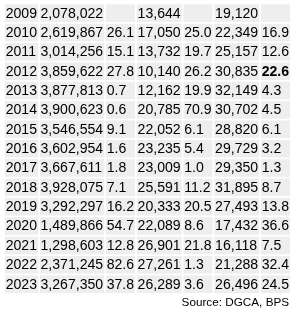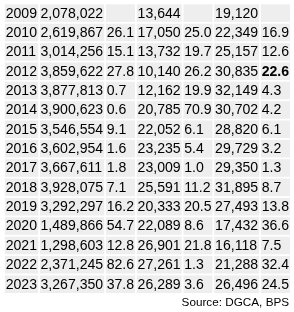 <table class="toccolours sortable" style="padding:0.5em;">
 <tr>
 <th></th>
 <th></th>
 <th></th>
 <th></th>
 <th></th>
 <th></th>
 <th></th>
 </tr>
 <tr style="background:#eee;">
 <td>2009</td>
 <td>2,078,022</td>
 <td></td>
 <td>13,644</td>
 <td></td>
 <td>19,120</td>
 <td></td>
 </tr>
 <tr style="background:#eee;">
 <td>2010</td>
 <td>2,619,867</td>
 <td> 26.1</td>
 <td>17,050</td>
 <td> 25.0</td>
 <td>22,349</td>
 <td> 16.9</td>
 </tr>
 <tr style="background:#eee;">
 <td>2011</td>
 <td>3,014,256</td>
 <td> 15.1</td>
 <td>13,732</td>
 <td> 19.7</td>
 <td>25,157</td>
 <td> 12.6</td>
 </tr>
 <tr style="background:#eee;">
 <td>2012</td>
 <td>3,859,622</td>
 <td> 27.8</td>
 <td>10,140</td>
 <td> 26.2</td>
 <td>30,835</td>
 <td><strong> 22.6</strong></td>
 </tr>
 <tr style="background:#eee;">
 <td>2013</td>
 <td>3,877,813</td>
 <td> 0.7</td>
 <td>12,162</td>
 <td> 19.9</td>
 <td>32,149</td>
 <td> 4.3</td>
 </tr>
 <tr style="background:#eee;">
 <td>2014</td>
 <td>3,900,623</td>
 <td> 0.6</td>
 <td>20,785</td>
 <td> 70.9</td>
 <td>30,702</td>
-<td> 4.5</td>
+<td> 4.2</td>
 </tr>
 <tr style="background:#eee;">
 <td>2015</td>
 <td>3,546,554</td>
 <td> 9.1</td>
 <td>22,052</td>
 <td> 6.1</td>
 <td>28,820</td>
 <td> 6.1</td>
 </tr>
 <tr style="background:#eee;">
 <td>2016</td>
 <td>3,602,954</td>
 <td> 1.6</td>
 <td>23,235</td>
 <td> 5.4</td>
 <td>29,729</td>
 <td> 3.2</td>
 </tr>
 <tr style="background:#eee;">
 <td>2017</td>
 <td>3,667,611</td>
 <td> 1.8</td>
 <td>23,009</td>
 <td> 1.0</td>
 <td>29,350</td>
 <td> 1.3</td>
 </tr>
 <tr style="background:#eee;">
 <td>2018</td>
 <td>3,928,075</td>
 <td> 7.1</td>
 <td>25,591</td>
 <td> 11.2</td>
 <td>31,895</td>
 <td> 8.7</td>
 </tr>
 <tr style="background:#eee;">
 <td>2019</td>
 <td>3,292,297</td>
 <td> 16.2</td>
 <td>20,333</td>
 <td> 20.5</td>
 <td>27,493</td>
 <td> 13.8</td>
 </tr>
 <tr style="background:#eee;">
 <td>2020</td>
 <td>1,489,866</td>
 <td> 54.7</td>
 <td>22,089</td>
 <td> 8.6</td>
 <td>17,432</td>
 <td> 36.6</td>
 </tr>
 <tr style="background:#eee;">
 <td>2021</td>
 <td>1,298,603</td>
 <td> 12.8</td>
 <td>26,901</td>
 <td> 21.8</td>
 <td>16,118</td>
 <td> 7.5</td>
 </tr>
 <tr style="background:#eee;">
 <td>2022</td>
 <td>2,371,245</td>
 <td> 82.6</td>
 <td>27,261</td>
 <td> 1.3</td>
 <td>21,288</td>
 <td> 32.4</td>
 </tr>
 <tr style="background:#eee;">
 <td>2023</td>
 <td>3,267,350</td>
 <td> 37.8</td>
 <td>26,289</td>
 <td> 3.6</td>
 <td>26,496</td>
 <td> 24.5</td>
 </tr>
 <tr>
 <td colspan="7" style="text-align:right;"><sup>Source: DGCA, BPS</sup></td>
 </tr>
 </table>
